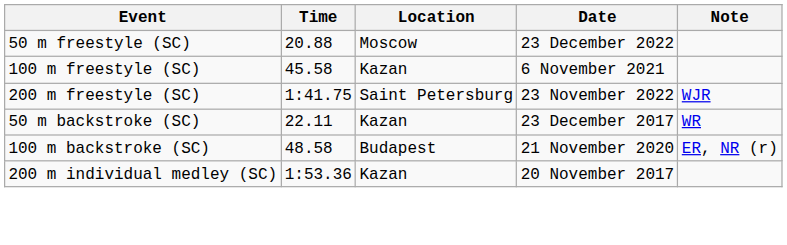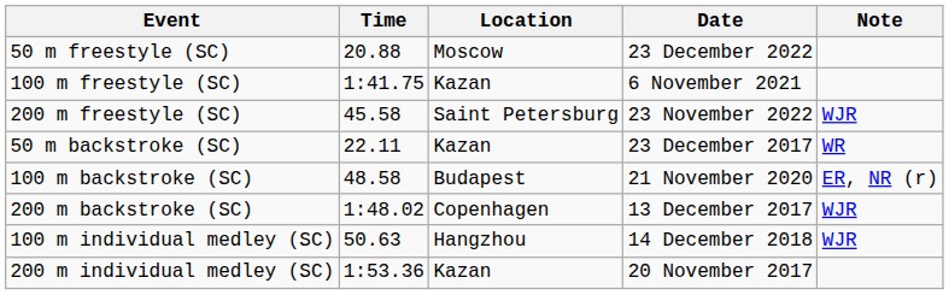 <table class="wikitable">
 <tr>
 <th>Event</th>
 <th>Time</th>
 <th>Location</th>
 <th>Date</th>
 <th>Note</th>
 </tr>
 <tr>
 <td>50 m freestyle (SC)</td>
 <td>20.88</td>
 <td>Moscow</td>
 <td>23 December 2022</td>
 <td></td>
 </tr>
 <tr>
 <td>100 m freestyle (SC)</td>
-<td>45.58</td>
+<td>1:41.75</td>
 <td>Kazan</td>
 <td>6 November 2021</td>
 </tr>
 <tr>
 <td>200 m freestyle (SC)</td>
-<td>1:41.75</td>
+<td>45.58</td>
 <td>Saint Petersburg</td>
 <td>23 November 2022</td>
 <td><a href='#'>WJR</a></td>
 </tr>
 <tr>
 <td>50 m backstroke (SC)</td>
 <td>22.11</td>
 <td>Kazan</td>
 <td>23 December 2017</td>
 <td><a href='#'>WR</a></td>
 </tr>
 <tr>
 <td>100 m backstroke (SC)</td>
 <td>48.58</td>
 <td>Budapest</td>
 <td>21 November 2020</td>
 <td><a href='#'>ER</a>, <a href='#'>NR</a> (r)</td>
 </tr>
 <tr>
+<td>200 m backstroke (SC)</td>
+<td>1:48.02</td>
+<td>Copenhagen</td>
+<td>13 December 2017</td>
+<td><a href='#'>WJR</a></td>
+</tr>
+<tr>
+<td>100 m individual medley (SC)</td>
+<td>50.63</td>
+<td>Hangzhou</td>
+<td>14 December 2018</td>
+<td><a href='#'>WJR</a></td>
+</tr>
+<tr>
 <td>200 m individual medley (SC)</td>
 <td>1:53.36</td>
 <td>Kazan</td>
 <td>20 November 2017</td>
 <td></td>
 </tr>
 </table>
